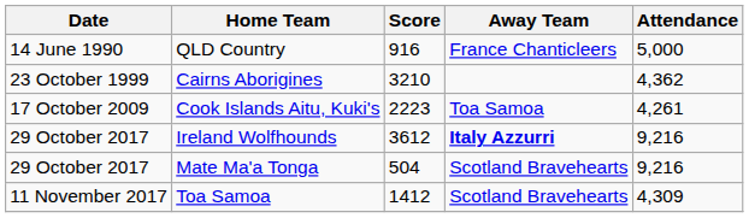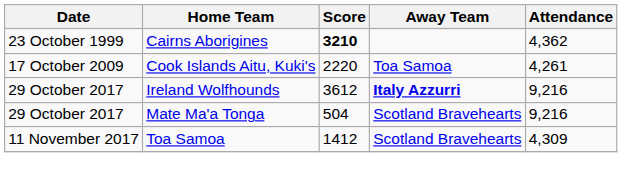 <table class="wikitable defaultright col3center col4left" style="bgcolor=#bdb76b; font-size:85%;">
 <tr>
 <th>Date</th>
 <th>Home Team</th>
 <th>Score</th>
 <th>Away Team</th>
 <th>Attendance</th>
 </tr>
 <tr>
-<td>14 June 1990</td>
-<td>QLD Country </td>
-<td>916</td>
-<td> <a href='#'>France Chanticleers</a></td>
-<td>5,000</td>
-</tr>
-<tr>
 <td>23 October 1999</td>
 <td><a href='#'>Cairns Aborigines</a> </td>
-<td>3210</td>
+<td><strong>3210</strong></td>
 <td></td>
 <td>4,362</td>
 </tr>
 <tr>
 <td>17 October 2009</td>
 <td><a href='#'>Cook Islands Aitu, Kuki's</a> </td>
-<td>2223</td>
+<td>2220</td>
 <td> <a href='#'>Toa Samoa</a></td>
 <td>4,261</td>
 </tr>
 <tr>
 <td>29 October 2017</td>
 <td><a href='#'>Ireland Wolfhounds</a> </td>
 <td>3612</td>
 <td><strong> <a href='#'>Italy Azzurri</a></strong></td>
 <td>9,216</td>
 </tr>
 <tr>
 <td>29 October 2017</td>
 <td><a href='#'>Mate Ma'a Tonga</a> </td>
 <td>504</td>
 <td> <a href='#'>Scotland Bravehearts</a></td>
 <td>9,216</td>
 </tr>
 <tr>
 <td>11 November 2017</td>
 <td><a href='#'>Toa Samoa</a> </td>
 <td>1412</td>
 <td> <a href='#'>Scotland Bravehearts</a></td>
 <td>4,309</td>
 </tr>
 <tr>
 </tr>
 </table>
